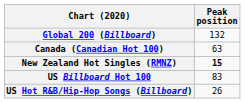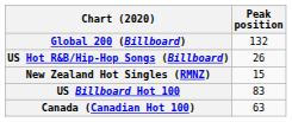 <table class="wikitable sortable plainrowheaders" style="text-align:center;">
 <tr>
 <th scope="col">Chart (2020)</th>
 <th scope="col">Peak<br>position</th>
 </tr>
 <tr>
 <th scope="row"><a href='#'>Global 200</a> (<em><a href='#'>Billboard</a></em>)</th>
 <td>132</td>
 </tr>
 <tr>
-<th scope="row">Canada (<a href='#'>Canadian Hot 100</a>)</th>
-<td>63</td>
+<th scope="row">US <a href='#'>Hot R&B/Hip-Hop Songs</a> (<em><a href='#'>Billboard</a></em>)</th>
+<td>26</td>
 </tr>
 <tr>
 <th scope="row">New Zealand Hot Singles (<a href='#'>RMNZ</a>)</th>
-<td><strong>15</strong></td>
+<td>15</td>
 </tr>
 <tr>
 <th scope="row">US <a href='#'><em>Billboard</em> Hot 100</a></th>
 <td>83</td>
 </tr>
 <tr>
-<th scope="row">US <a href='#'>Hot R&B/Hip-Hop Songs</a> (<em><a href='#'>Billboard</a></em>)</th>
-<td>26</td>
+<th scope="row">Canada (<a href='#'>Canadian Hot 100</a>)</th>
+<td>63</td>
 </tr>
 </table>
